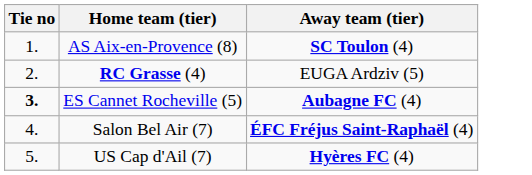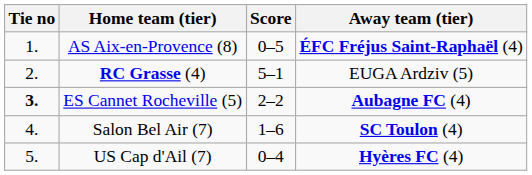 <table class="wikitable" style="text-align: center">
 <tr>
 <th>Tie no</th>
 <th>Home team (tier)</th>
+<th>Score</th>
 <th>Away team (tier)</th>
 </tr>
 <tr>
 <td>1.</td>
 <td><a href='#'>AS Aix-en-Provence</a> (8)</td>
-<td><strong><a href='#'>SC Toulon</a></strong> (4)</td>
+<td>0–5</td>
+<td><strong><a href='#'>ÉFC Fréjus Saint-Raphaël</a></strong> (4)</td>
 </tr>
 <tr>
 <td>2.</td>
 <td><strong><a href='#'>RC Grasse</a></strong> (4)</td>
+<td>5–1</td>
 <td>EUGA Ardziv (5)</td>
 </tr>
 <tr>
 <td><strong>3.</strong></td>
 <td><a href='#'>ES Cannet Rocheville</a> (5)</td>
+<td>2–2 </td>
 <td><strong><a href='#'>Aubagne FC</a></strong> (4)</td>
 </tr>
 <tr>
 <td>4.</td>
 <td>Salon Bel Air (7)</td>
-<td><strong><a href='#'>ÉFC Fréjus Saint-Raphaël</a></strong> (4)</td>
+<td>1–6</td>
+<td><strong><a href='#'>SC Toulon</a></strong> (4)</td>
 </tr>
 <tr>
 <td>5.</td>
 <td>US Cap d'Ail (7)</td>
+<td>0–4</td>
 <td><strong><a href='#'>Hyères FC</a></strong> (4)</td>
 </tr>
 </table>
